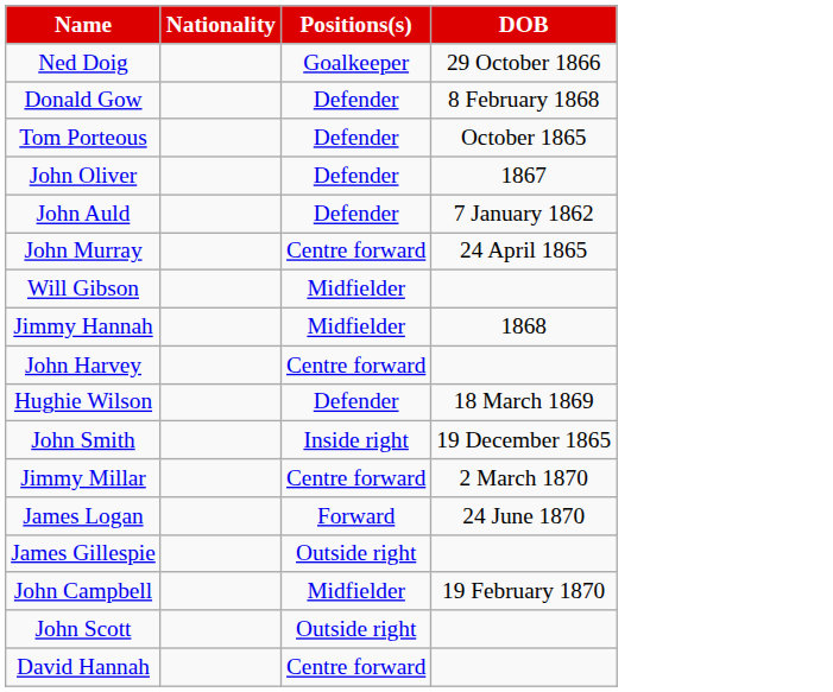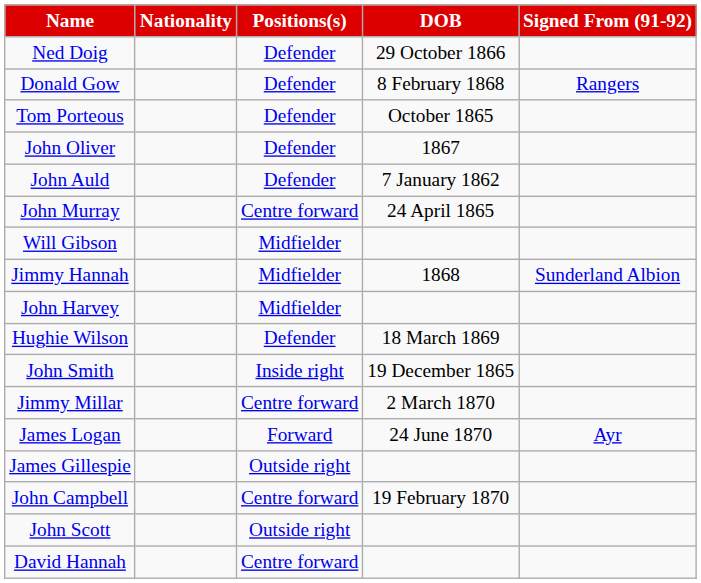 <table class="wikitable" style="text-align:center; font-size:90%;">
 <tr>
 <th style="background:#DD0000; color:white; text-align:center;">Name</th>
 <th style="background:#DD0000; color:white; text-align:center;">Nationality</th>
 <th style="background:#DD0000; color:white; text-align:center;">Positions(s)</th>
 <th style="background:#DD0000; color:white; text-align:center;">DOB</th>
+<th style="background:#DD0000; color:white; text-align:center;">Signed From (91-92)</th>
 </tr>
 <tr>
 <td><a href='#'>Ned Doig</a></td>
 <td></td>
-<td><a href='#'>Goalkeeper</a></td>
+<td><a href='#'>Defender</a></td>
 <td>29 October 1866</td>
+<td></td>
 </tr>
 <tr>
 <td><a href='#'>Donald Gow</a></td>
 <td></td>
 <td><a href='#'>Defender</a></td>
 <td>8 February 1868</td>
+<td><a href='#'>Rangers</a> </td>
 </tr>
 <tr>
 <td><a href='#'>Tom Porteous</a></td>
 <td></td>
 <td><a href='#'>Defender</a></td>
 <td>October 1865</td>
+<td></td>
 </tr>
 <tr>
 <td><a href='#'>John Oliver</a></td>
 <td></td>
 <td><a href='#'>Defender</a></td>
 <td>1867</td>
+<td></td>
 </tr>
 <tr>
 <td><a href='#'>John Auld</a></td>
 <td></td>
 <td><a href='#'>Defender</a></td>
 <td>7 January 1862</td>
+<td></td>
 </tr>
 <tr>
 <td><a href='#'>John Murray</a></td>
 <td></td>
 <td><a href='#'>Centre forward</a></td>
 <td>24 April 1865</td>
+<td></td>
 </tr>
 <tr>
 <td><a href='#'>Will Gibson</a></td>
 <td></td>
 <td><a href='#'>Midfielder</a></td>
+<td></td>
 <td></td>
 </tr>
 <tr>
 <td><a href='#'>Jimmy Hannah</a></td>
 <td></td>
 <td><a href='#'>Midfielder</a></td>
 <td>1868</td>
+<td><a href='#'>Sunderland Albion</a></td>
 </tr>
 <tr>
 <td><a href='#'>John Harvey</a></td>
 <td></td>
-<td><a href='#'>Centre forward</a></td>
+<td><a href='#'>Midfielder</a></td>
+<td></td>
 <td></td>
 </tr>
 <tr>
 <td><a href='#'>Hughie Wilson</a></td>
 <td></td>
 <td><a href='#'>Defender</a></td>
 <td>18 March 1869</td>
+<td></td>
 </tr>
 <tr>
 <td><a href='#'>John Smith</a></td>
 <td></td>
 <td><a href='#'>Inside right</a></td>
 <td>19 December 1865</td>
+<td></td>
 </tr>
 <tr>
 <td><a href='#'>Jimmy Millar</a></td>
 <td></td>
 <td><a href='#'>Centre forward</a></td>
 <td>2 March 1870</td>
+<td></td>
 </tr>
 <tr>
 <td><a href='#'>James Logan</a></td>
 <td></td>
 <td><a href='#'>Forward</a></td>
 <td>24 June 1870</td>
+<td><a href='#'>Ayr</a> </td>
 </tr>
 <tr>
 <td><a href='#'>James Gillespie</a></td>
 <td></td>
 <td><a href='#'>Outside right</a></td>
 <td></td>
+<td></td>
 </tr>
 <tr>
 <td><a href='#'>John Campbell</a></td>
 <td></td>
-<td><a href='#'>Midfielder</a></td>
+<td><a href='#'>Centre forward</a></td>
 <td>19 February 1870</td>
+<td></td>
 </tr>
 <tr>
 <td><a href='#'>John Scott</a></td>
 <td></td>
 <td><a href='#'>Outside right</a></td>
+<td></td>
 <td></td>
 </tr>
 <tr>
 <td><a href='#'>David Hannah</a></td>
 <td></td>
 <td><a href='#'>Centre forward</a></td>
 <td></td>
+<td></td>
 </tr>
 </table>
